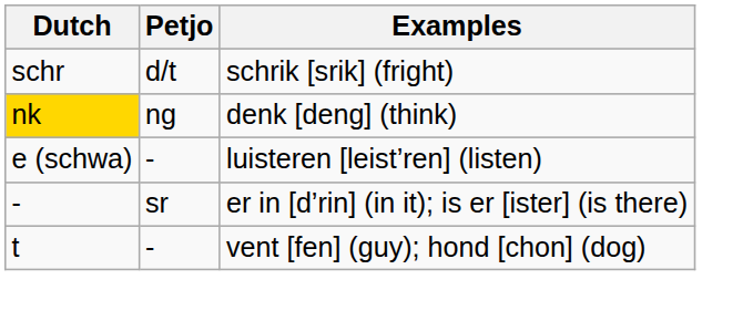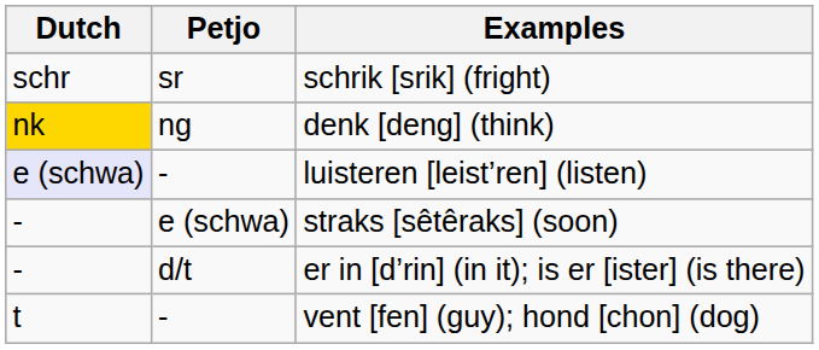 <table class="wikitable">
 <tr>
 <th>Dutch</th>
 <th>Petjo</th>
 <th>Examples</th>
 </tr>
 <tr>
 <td>schr</td>
-<td>d/t</td>
+<td>sr</td>
 <td>schrik [srik] (fright)</td>
 </tr>
 <tr>
 <td style="background: gold;">nk</td>
 <td>ng</td>
 <td>denk [deng] (think)</td>
 </tr>
 <tr>
-<td>e (schwa)</td>
+<td style="background: lavender;">e (schwa)</td>
 <td>-</td>
 <td>luisteren [leist’ren] (listen)</td>
 </tr>
 <tr>
 <td>-</td>
-<td>sr</td>
+<td>e (schwa)</td>
+<td>straks [sêtêraks] (soon)</td>
+</tr>
+<tr>
+<td>-</td>
+<td>d/t</td>
 <td>er in [d’rin] (in it); is er [ister] (is there)</td>
 </tr>
 <tr>
 <td>t</td>
 <td>-</td>
 <td>vent [fen] (guy); hond [chon] (dog)</td>
 </tr>
 </table>
